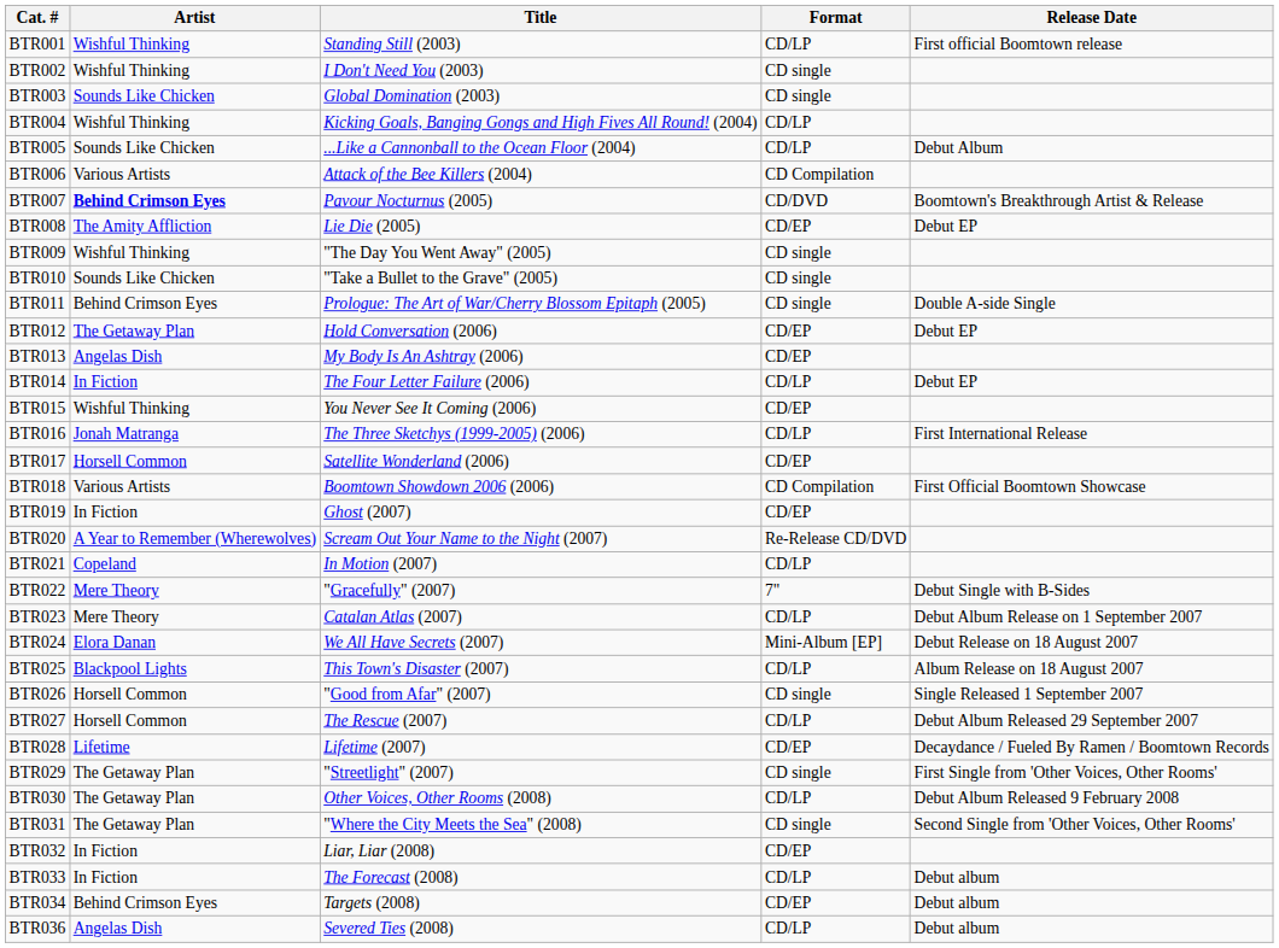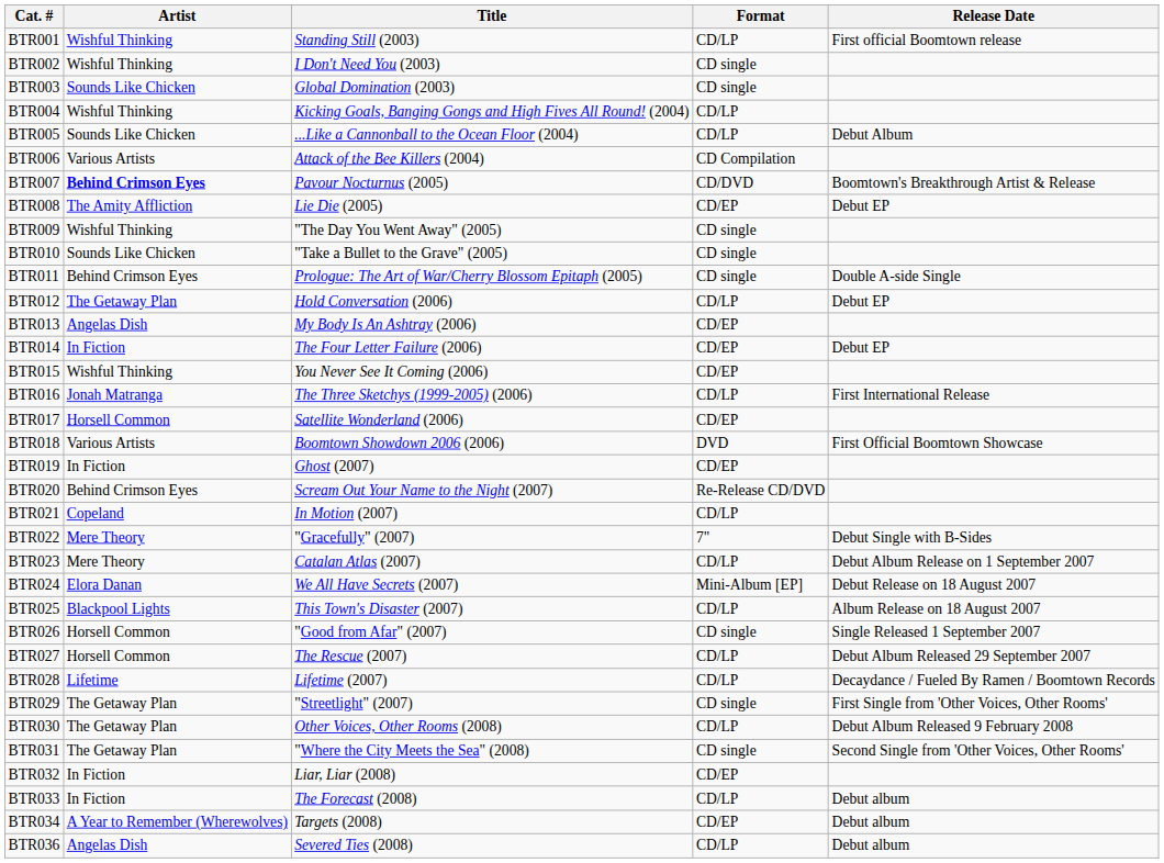 <table class="wikitable">
 <tr>
 <th>Cat. #</th>
 <th>Artist</th>
 <th>Title</th>
 <th>Format</th>
 <th>Release Date</th>
 </tr>
 <tr>
 <td>BTR001</td>
 <td><a href='#'>Wishful Thinking</a></td>
 <td><em><a href='#'>Standing Still</a></em> (2003)</td>
 <td>CD/LP</td>
 <td>First official Boomtown release</td>
 </tr>
 <tr>
 <td>BTR002</td>
 <td>Wishful Thinking</td>
 <td><em><a href='#'>I Don't Need You</a></em> (2003)</td>
 <td>CD single</td>
 <td></td>
 </tr>
 <tr>
 <td>BTR003</td>
 <td><a href='#'>Sounds Like Chicken</a></td>
 <td><em><a href='#'>Global Domination</a></em> (2003)</td>
 <td>CD single</td>
 <td></td>
 </tr>
 <tr>
 <td>BTR004</td>
 <td>Wishful Thinking</td>
 <td><em><a href='#'>Kicking Goals, Banging Gongs and High Fives All Round!</a></em> (2004)</td>
 <td>CD/LP</td>
 <td></td>
 </tr>
 <tr>
 <td>BTR005</td>
 <td>Sounds Like Chicken</td>
 <td><em><a href='#'>...Like a Cannonball to the Ocean Floor</a></em> (2004)</td>
 <td>CD/LP</td>
 <td>Debut Album</td>
 </tr>
 <tr>
 <td>BTR006</td>
 <td>Various Artists</td>
 <td><em><a href='#'>Attack of the Bee Killers</a></em> (2004)</td>
 <td>CD Compilation</td>
 <td></td>
 </tr>
 <tr>
 <td>BTR007</td>
 <td><strong><a href='#'>Behind Crimson Eyes</a></strong></td>
 <td><em><a href='#'>Pavour Nocturnus</a></em> (2005)</td>
 <td>CD/DVD</td>
 <td>Boomtown's Breakthrough Artist & Release</td>
 </tr>
 <tr>
 <td>BTR008</td>
 <td><a href='#'>The Amity Affliction</a></td>
 <td><em><a href='#'>Lie Die</a></em> (2005)</td>
 <td>CD/EP</td>
 <td>Debut EP</td>
 </tr>
 <tr>
 <td>BTR009</td>
 <td>Wishful Thinking</td>
 <td>"The Day You Went Away" (2005)</td>
 <td>CD single</td>
 <td></td>
 </tr>
 <tr>
 <td>BTR010</td>
 <td>Sounds Like Chicken</td>
 <td>"Take a Bullet to the Grave" (2005)</td>
 <td>CD single</td>
 <td></td>
 </tr>
 <tr>
 <td>BTR011</td>
 <td>Behind Crimson Eyes</td>
 <td><em><a href='#'>Prologue: The Art of War/Cherry Blossom Epitaph</a></em> (2005)</td>
 <td>CD single</td>
 <td>Double A-side Single</td>
 </tr>
 <tr>
 <td>BTR012</td>
 <td><a href='#'>The Getaway Plan</a></td>
 <td><em><a href='#'>Hold Conversation</a></em> (2006)</td>
-<td>CD/EP</td>
+<td>CD/LP</td>
 <td>Debut EP</td>
 </tr>
 <tr>
 <td>BTR013</td>
 <td><a href='#'>Angelas Dish</a></td>
 <td><em><a href='#'>My Body Is An Ashtray</a></em> (2006)</td>
 <td>CD/EP</td>
 <td></td>
 </tr>
 <tr>
 <td>BTR014</td>
 <td><a href='#'>In Fiction</a></td>
 <td><em><a href='#'>The Four Letter Failure</a></em> (2006)</td>
-<td>CD/LP</td>
+<td>CD/EP</td>
 <td>Debut EP</td>
 </tr>
 <tr>
 <td>BTR015</td>
 <td>Wishful Thinking</td>
 <td><em>You Never See It Coming</em> (2006)</td>
 <td>CD/EP</td>
 <td></td>
 </tr>
 <tr>
 <td>BTR016</td>
 <td><a href='#'>Jonah Matranga</a></td>
 <td><em><a href='#'>The Three Sketchys (1999-2005)</a></em> (2006)</td>
 <td>CD/LP</td>
 <td>First International Release</td>
 </tr>
 <tr>
 <td>BTR017</td>
 <td><a href='#'>Horsell Common</a></td>
 <td><em><a href='#'>Satellite Wonderland</a></em> (2006)</td>
 <td>CD/EP</td>
 <td></td>
 </tr>
 <tr>
 <td>BTR018</td>
 <td>Various Artists</td>
 <td><em><a href='#'>Boomtown Showdown 2006</a></em> (2006)</td>
-<td>CD Compilation</td>
+<td>DVD</td>
 <td>First Official Boomtown Showcase</td>
 </tr>
 <tr>
 <td>BTR019</td>
 <td>In Fiction</td>
 <td><em><a href='#'>Ghost</a></em> (2007)</td>
 <td>CD/EP</td>
 <td></td>
 </tr>
 <tr>
 <td>BTR020</td>
-<td><a href='#'>A Year to Remember (Wherewolves)</a></td>
+<td>Behind Crimson Eyes</td>
 <td><em><a href='#'>Scream Out Your Name to the Night</a></em> (2007)</td>
 <td>Re-Release CD/DVD</td>
 <td></td>
 </tr>
 <tr>
 <td>BTR021</td>
 <td><a href='#'>Copeland</a></td>
 <td><em><a href='#'>In Motion</a></em> (2007)</td>
 <td>CD/LP</td>
 <td></td>
 </tr>
 <tr>
 <td>BTR022</td>
 <td><a href='#'>Mere Theory</a></td>
 <td>"<a href='#'>Gracefully</a>" (2007)</td>
 <td>7"</td>
 <td>Debut Single with B-Sides</td>
 </tr>
 <tr>
 <td>BTR023</td>
 <td>Mere Theory</td>
 <td><em><a href='#'>Catalan Atlas</a></em> (2007)</td>
 <td>CD/LP</td>
 <td>Debut Album Release on 1 September 2007</td>
 </tr>
 <tr>
 <td>BTR024</td>
 <td><a href='#'>Elora Danan</a></td>
 <td><em><a href='#'>We All Have Secrets</a></em> (2007)</td>
 <td>Mini-Album [EP]</td>
 <td>Debut Release on 18 August 2007</td>
 </tr>
 <tr>
 <td>BTR025</td>
 <td><a href='#'>Blackpool Lights</a></td>
 <td><em><a href='#'>This Town's Disaster</a></em> (2007)</td>
 <td>CD/LP</td>
 <td>Album Release on 18 August 2007</td>
 </tr>
 <tr>
 <td>BTR026</td>
 <td>Horsell Common</td>
 <td>"<a href='#'>Good from Afar</a>" (2007)</td>
 <td>CD single</td>
 <td>Single Released 1 September 2007</td>
 </tr>
 <tr>
 <td>BTR027</td>
 <td>Horsell Common</td>
 <td><em><a href='#'>The Rescue</a></em> (2007)</td>
 <td>CD/LP</td>
 <td>Debut Album Released 29 September 2007</td>
 </tr>
 <tr>
 <td>BTR028</td>
 <td><a href='#'>Lifetime</a></td>
 <td><em><a href='#'>Lifetime</a></em> (2007)</td>
-<td>CD/EP</td>
+<td>CD/LP</td>
 <td>Decaydance / Fueled By Ramen / Boomtown Records</td>
 </tr>
 <tr>
 <td>BTR029</td>
 <td>The Getaway Plan</td>
 <td>"<a href='#'>Streetlight</a>" (2007)</td>
 <td>CD single</td>
 <td>First Single from 'Other Voices, Other Rooms'</td>
 </tr>
 <tr>
 <td>BTR030</td>
 <td>The Getaway Plan</td>
 <td><em><a href='#'>Other Voices, Other Rooms</a></em> (2008)</td>
 <td>CD/LP</td>
 <td>Debut Album Released 9 February 2008</td>
 </tr>
 <tr>
 <td>BTR031</td>
 <td>The Getaway Plan</td>
 <td>"<a href='#'>Where the City Meets the Sea</a>" (2008)</td>
 <td>CD single</td>
 <td>Second Single from 'Other Voices, Other Rooms'</td>
 </tr>
 <tr>
 <td>BTR032</td>
 <td>In Fiction</td>
 <td><em>Liar, Liar</em> (2008)</td>
 <td>CD/EP</td>
 <td></td>
 </tr>
 <tr>
 <td>BTR033</td>
 <td>In Fiction</td>
 <td><em><a href='#'>The Forecast</a></em> (2008)</td>
 <td>CD/LP</td>
 <td>Debut album</td>
 </tr>
 <tr>
 <td>BTR034</td>
-<td>Behind Crimson Eyes</td>
+<td><a href='#'>A Year to Remember (Wherewolves)</a></td>
 <td><em>Targets</em> (2008)</td>
 <td>CD/EP</td>
 <td>Debut album</td>
 </tr>
 <tr>
 <td>BTR036</td>
 <td><a href='#'>Angelas Dish</a></td>
 <td><em><a href='#'>Severed Ties</a></em> (2008)</td>
 <td>CD/LP</td>
 <td>Debut album</td>
 </tr>
 </table>
